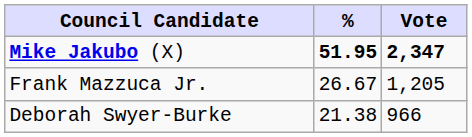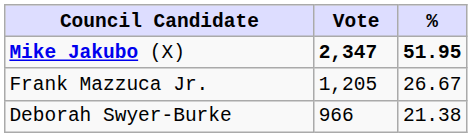 <table class="wikitable">
 <tr>
 <th style="background:#ddf; width:200px;">Council Candidate</th>
+<th style="background:#ddf; width:50px;">Vote</th>
 <th style="background:#ddf; width:30px;">%</th>
-<th style="background:#ddf; width:50px;">Vote</th>
 </tr>
 <tr>
 <td><strong><a href='#'>Mike Jakubo</a></strong> (X)</td>
+<td><strong>2,347</strong></td>
 <td><strong>51.95</strong></td>
-<td><strong>2,347</strong></td>
 </tr>
 <tr>
 <td>Frank Mazzuca Jr.</td>
+<td>1,205</td>
 <td>26.67</td>
-<td>1,205</td>
 </tr>
 <tr>
 <td>Deborah Swyer-Burke</td>
+<td>966</td>
 <td>21.38</td>
-<td>966</td>
 </tr>
 </table>
